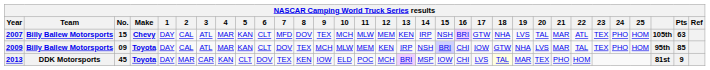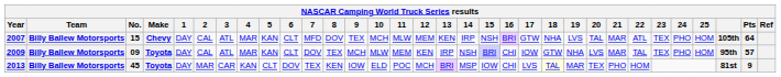 <table class="wikitable" style="text-align:center; font-size:75%">
 <tr>
 <th colspan=45><a href='#'>NASCAR Camping World Truck Series</a> results</th>
 </tr>
 <tr>
 <th>Year</th>
 <th>Team</th>
 <th>No.</th>
 <th>Make</th>
 <th>1</th>
 <th>2</th>
 <th>3</th>
 <th>4</th>
 <th>5</th>
 <th>6</th>
 <th>7</th>
 <th>8</th>
 <th>9</th>
 <th>10</th>
 <th>11</th>
 <th>12</th>
 <th>13</th>
 <th>14</th>
 <th>15</th>
 <th>16</th>
 <th>17</th>
 <th>18</th>
 <th>19</th>
 <th>20</th>
 <th>21</th>
 <th>22</th>
 <th>23</th>
 <th>24</th>
 <th>25</th>
 <th></th>
 <th>Pts</th>
 <th>Ref</th>
 </tr>
 <tr>
 <th><a href='#'>2007</a></th>
 <th><a href='#'>Billy Ballew Motorsports</a></th>
 <th>15</th>
 <th><a href='#'>Chevy</a></th>
 <td><a href='#'>DAY</a></td>
 <td><a href='#'>CAL</a></td>
 <td><a href='#'>ATL</a></td>
 <td><a href='#'>MAR</a></td>
 <td><a href='#'>KAN</a></td>
 <td><a href='#'>CLT</a></td>
 <td><a href='#'>MFD</a></td>
 <td><a href='#'>DOV</a></td>
 <td><a href='#'>TEX</a></td>
 <td><a href='#'>MCH</a></td>
 <td><a href='#'>MLW</a></td>
 <td><a href='#'>MEM</a></td>
 <td><a href='#'>KEN</a></td>
 <td><a href='#'>IRP</a></td>
 <td><a href='#'>NSH</a></td>
 <td style="background:#EFCFFF;"><a href='#'>BRI</a><br></td>
 <td><a href='#'>GTW</a></td>
 <td><a href='#'>NHA</a></td>
 <td><a href='#'>LVS</a></td>
 <td><a href='#'>TAL</a></td>
 <td><a href='#'>MAR</a></td>
 <td><a href='#'>ATL</a></td>
 <td><a href='#'>TEX</a></td>
 <td><a href='#'>PHO</a></td>
 <td><a href='#'>HOM</a></td>
 <th>105th</th>
-<th>63</th>
+<th>64</th>
 <th></th>
 </tr>
 <tr>
 <th><a href='#'>2009</a></th>
 <th><a href='#'>Billy Ballew Motorsports</a></th>
 <th>09</th>
 <th><a href='#'>Toyota</a></th>
 <td><a href='#'>DAY</a></td>
 <td><a href='#'>CAL</a></td>
 <td><a href='#'>ATL</a></td>
 <td><a href='#'>MAR</a></td>
 <td><a href='#'>KAN</a></td>
 <td><a href='#'>CLT</a></td>
 <td><a href='#'>DOV</a></td>
 <td><a href='#'>TEX</a></td>
 <td><a href='#'>MCH</a></td>
 <td><a href='#'>MLW</a></td>
 <td><a href='#'>MEM</a></td>
 <td><a href='#'>KEN</a></td>
 <td><a href='#'>IRP</a></td>
 <td><a href='#'>NSH</a></td>
 <td style="background:#CFCFFF;"><a href='#'>BRI</a><br></td>
 <td><a href='#'>CHI</a></td>
 <td><a href='#'>IOW</a></td>
 <td><a href='#'>GTW</a></td>
 <td><a href='#'>NHA</a></td>
 <td><a href='#'>LVS</a></td>
 <td><a href='#'>MAR</a></td>
 <td><a href='#'>TAL</a></td>
 <td><a href='#'>TEX</a></td>
 <td><a href='#'>PHO</a></td>
 <td><a href='#'>HOM</a></td>
 <th>95th</th>
-<th>85</th>
+<th>57</th>
 <th></th>
 </tr>
 <tr>
 <th><a href='#'>2013</a></th>
-<th>DDK Motorsports</th>
+<th><a href='#'>Billy Ballew Motorsports</a></th>
 <th>45</th>
 <th><a href='#'>Toyota</a></th>
 <td><a href='#'>DAY</a></td>
 <td><a href='#'>MAR</a></td>
 <td><a href='#'>CAR</a></td>
 <td><a href='#'>KAN</a></td>
 <td><a href='#'>CLT</a></td>
 <td><a href='#'>DOV</a></td>
 <td><a href='#'>TEX</a></td>
 <td><a href='#'>KEN</a></td>
 <td><a href='#'>IOW</a></td>
 <td><a href='#'>ELD</a></td>
 <td><a href='#'>POC</a></td>
 <td><a href='#'>MCH</a></td>
 <td style="background:#EFCFFF;"><a href='#'>BRI</a><br></td>
 <td><a href='#'>MSP</a></td>
 <td><a href='#'>IOW</a></td>
 <td><a href='#'>CHI</a></td>
 <td><a href='#'>LVS</a></td>
 <td style="background: lightyellow;"><a href='#'>TAL</a></td>
 <td><a href='#'>MAR</a></td>
 <td><a href='#'>TEX</a></td>
 <td><a href='#'>PHO</a></td>
 <td><a href='#'>HOM</a></td>
 <td colspan=3></td>
 <th>81st</th>
 <th>9</th>
 <th></th>
 </tr>
 </table>
